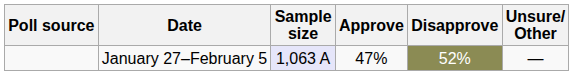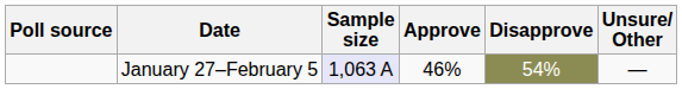 <table class="wikitable sortable collapsible" style="text-align:center;line-height:17px">
 <tr>
 <th>Poll source</th>
 <th>Date</th>
 <th>Sample<br>size</th>
 <th>Approve</th>
 <th>Disapprove</th>
 <th>Unsure/<br>Other</th>
 </tr>
 <tr>
 <td></td>
 <td>January 27–February 5</td>
 <td style="background: lavender;">1,063 A</td>
-<td>47%</td>
-<td style="background:#8B8B54; color: white">52%</td>
+<td>46%</td>
+<td style="background:#8B8B54; color: white">54%</td>
 <td>—</td>
 </tr>
 </table>
